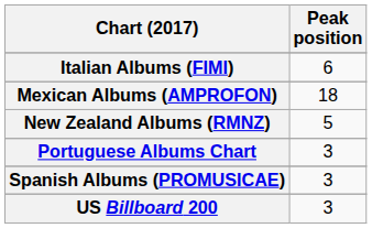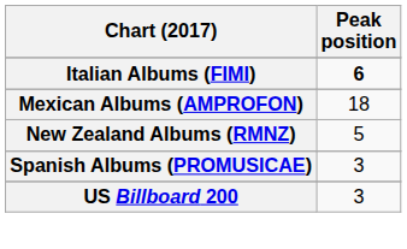 <table class="wikitable sortable plainrowheaders" style="text-align:center;">
 <tr>
 <th>Chart (2017)</th>
 <th>Peak<br>position</th>
 </tr>
 <tr>
 </tr>
 <tr>
 </tr>
 <tr>
 </tr>
 <tr>
 </tr>
 <tr>
 </tr>
 <tr>
 </tr>
 <tr>
 </tr>
 <tr>
 </tr>
 <tr>
 </tr>
 <tr>
 </tr>
 <tr>
 </tr>
 <tr>
 <th scope="row">Italian Albums (<a href='#'>FIMI</a>)</th>
-<td>6</td>
+<td><strong>6</strong></td>
 </tr>
 <tr>
 </tr>
 <tr>
 <th scope="row">Mexican Albums (<a href='#'>AMPROFON</a>)</th>
 <td>18</td>
 </tr>
 <tr>
 <th scope="row">New Zealand Albums (<a href='#'>RMNZ</a>)</th>
 <td>5</td>
 </tr>
 <tr>
 </tr>
 <tr>
-</tr>
-<tr>
-<th scope="row"><a href='#'>Portuguese Albums Chart</a></th>
-<td>3</td>
 </tr>
 <tr>
 </tr>
 <tr>
 <th scope="row">Spanish Albums (<a href='#'>PROMUSICAE</a>)</th>
 <td>3</td>
 </tr>
 <tr>
 </tr>
 <tr>
 </tr>
 <tr>
 </tr>
 <tr>
 <th scope="row">US <a href='#'><em>Billboard</em> 200</a></th>
 <td>3</td>
 </tr>
 </table>
